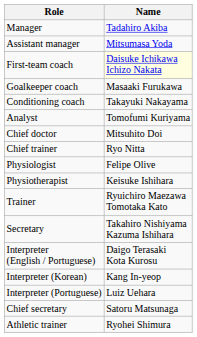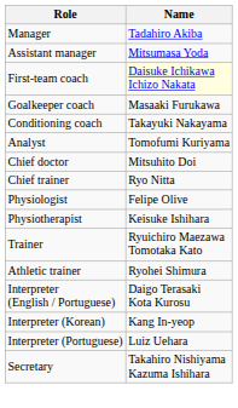 <table class="wikitable">
 <tr>
 <th>Role</th>
 <th>Name</th>
 </tr>
 <tr>
 <td>Manager</td>
 <td> <a href='#'>Tadahiro Akiba</a></td>
 </tr>
 <tr>
 <td>Assistant manager</td>
 <td> <a href='#'>Mitsumasa Yoda</a></td>
 </tr>
 <tr>
 <td>First-team coach</td>
 <td style="background: lightyellow;"> <a href='#'>Daisuke Ichikawa</a> <br>  <a href='#'>Ichizo Nakata</a></td>
 </tr>
 <tr>
 <td>Goalkeeper coach</td>
 <td> Masaaki Furukawa</td>
 </tr>
 <tr>
 <td>Conditioning coach</td>
 <td> Takayuki Nakayama</td>
 </tr>
 <tr>
 <td>Analyst</td>
 <td> Tomofumi Kuriyama</td>
 </tr>
 <tr>
 <td>Chief doctor</td>
 <td> Mitsuhito Doi</td>
 </tr>
 <tr>
 <td>Chief trainer</td>
 <td> Ryo Nitta</td>
 </tr>
 <tr>
 <td>Physiologist</td>
 <td> Felipe Olive</td>
 </tr>
 <tr>
 <td>Physiotherapist</td>
 <td> Keisuke Ishihara</td>
 </tr>
 <tr>
 <td>Trainer</td>
 <td> Ryuichiro Maezawa <br>  Tomotaka Kato</td>
 </tr>
 <tr>
-<td>Secretary</td>
-<td> Takahiro Nishiyama <br>  Kazuma Ishihara</td>
+<td>Athletic trainer</td>
+<td> Ryohei Shimura</td>
 </tr>
 <tr>
 <td>Interpreter <br> (English / Portuguese)</td>
 <td> Daigo Terasaki <br>  Kota Kurosu</td>
 </tr>
 <tr>
 <td>Interpreter (Korean)</td>
 <td> Kang In-yeop</td>
 </tr>
 <tr>
 <td>Interpreter (Portuguese)</td>
 <td> Luiz Uehara</td>
 </tr>
 <tr>
-<td>Chief secretary</td>
-<td> Satoru Matsunaga</td>
-</tr>
-<tr>
-<td>Athletic trainer</td>
-<td> Ryohei Shimura</td>
+<td>Secretary</td>
+<td> Takahiro Nishiyama <br>  Kazuma Ishihara</td>
 </tr>
 </table>
